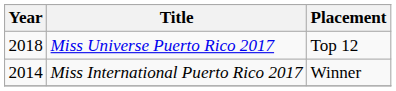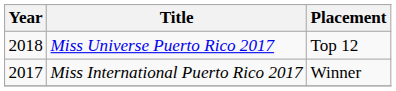 <table class="wikitable sortable">
 <tr>
 <th>Year</th>
 <th>Title</th>
 <th>Placement</th>
 </tr>
 <tr>
 <td>2018</td>
 <td><em><a href='#'>Miss Universe Puerto Rico 2017</a></em></td>
 <td>Top 12</td>
 </tr>
 <tr>
-<td>2014</td>
+<td>2017</td>
 <td><em>Miss International Puerto Rico 2017</em></td>
 <td>Winner</td>
 </tr>
 <tr>
 </tr>
 </table>
